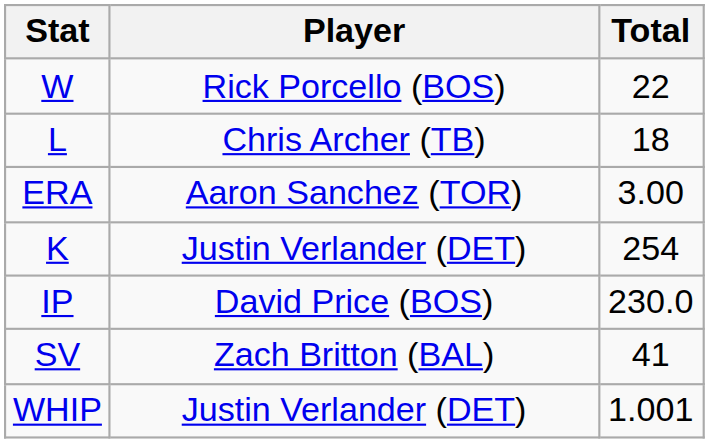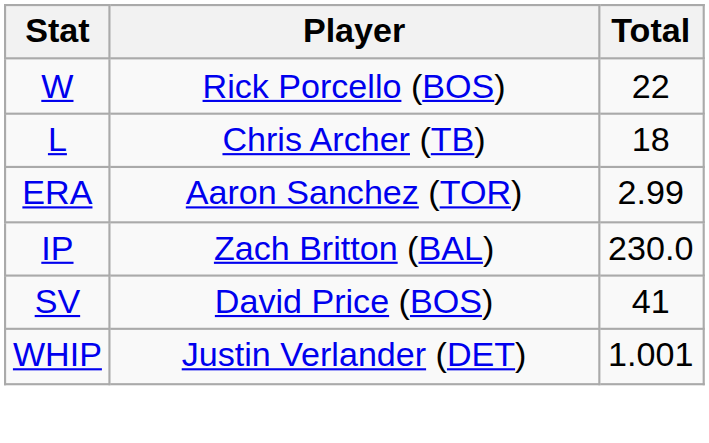 <table class="wikitable" style="text-align:center;">
 <tr>
 <th style="width:15%;">Stat</th>
 <th>Player</th>
 <th style="width:15%;">Total</th>
 </tr>
 <tr>
 <td><a href='#'>W</a></td>
 <td><a href='#'>Rick Porcello</a> (<a href='#'>BOS</a>)</td>
 <td>22</td>
 </tr>
 <tr>
 <td><a href='#'>L</a></td>
 <td><a href='#'>Chris Archer</a> (<a href='#'>TB</a>)</td>
 <td>18</td>
 </tr>
 <tr>
 <td><a href='#'>ERA</a></td>
 <td><a href='#'>Aaron Sanchez</a> (<a href='#'>TOR</a>)</td>
-<td>3.00</td>
-</tr>
-<tr>
-<td><a href='#'>K</a></td>
-<td><a href='#'>Justin Verlander</a> (<a href='#'>DET</a>)</td>
-<td>254</td>
+<td>2.99</td>
 </tr>
 <tr>
 <td><a href='#'>IP</a></td>
-<td><a href='#'>David Price</a> (<a href='#'>BOS</a>)</td>
+<td><a href='#'>Zach Britton</a> (<a href='#'>BAL</a>)</td>
 <td>230.0</td>
 </tr>
 <tr>
 <td><a href='#'>SV</a></td>
-<td><a href='#'>Zach Britton</a> (<a href='#'>BAL</a>)</td>
+<td><a href='#'>David Price</a> (<a href='#'>BOS</a>)</td>
 <td>41</td>
 </tr>
 <tr>
 <td><a href='#'>WHIP</a></td>
 <td><a href='#'>Justin Verlander</a> (<a href='#'>DET</a>)</td>
 <td>1.001</td>
 </tr>
 </table>
